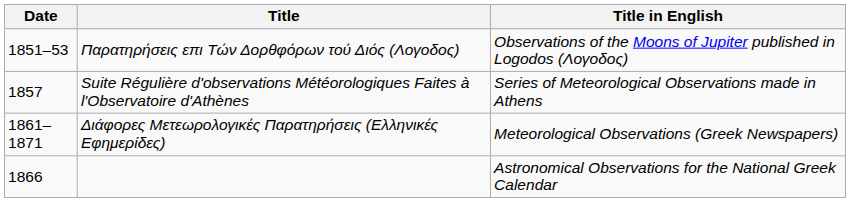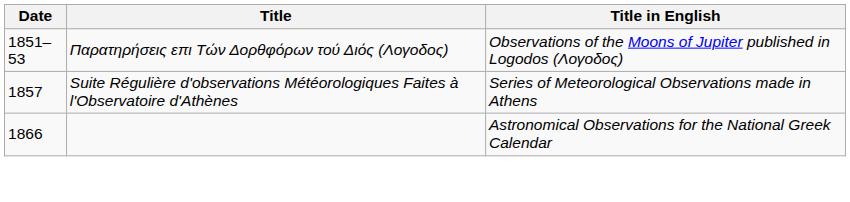 <table class="wikitable">
 <tr>
 <th>Date</th>
 <th>Title</th>
 <th>Title in English</th>
 </tr>
 <tr>
 <td>1851–53</td>
 <td><em>Παρατηρήσεις επι Τών Δορθφόρων τού Διός (Λογοδος)</em></td>
 <td><em>Observations of the  <a href='#'>Moons of Jupiter</a> published in Logodos (Λογοδος)</em></td>
 </tr>
 <tr>
 <td>1857</td>
 <td><em>Suite Régulière d'observations Météorologiques Faites à l'Observatoire d'Athènes</em></td>
 <td><em>Series of Meteorological Observations made in Athens</em></td>
 </tr>
 <tr>
-<td>1861–1871</td>
-<td><em>Διάφορες Μετεωρολογικές Παρατηρήσεις (Ελληνικές Εφημερίδες)</em></td>
-<td><em>Meteorological Observations (Greek Newspapers)</em></td>
-</tr>
-<tr>
 <td>1866</td>
 <td></td>
 <td><em>Astronomical Observations for the National Greek Calendar</em></td>
 </tr>
 </table>
